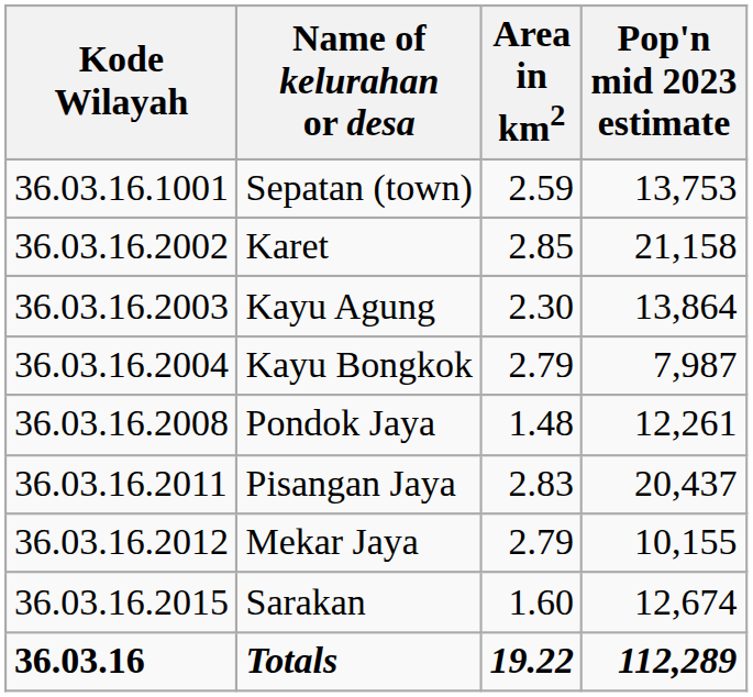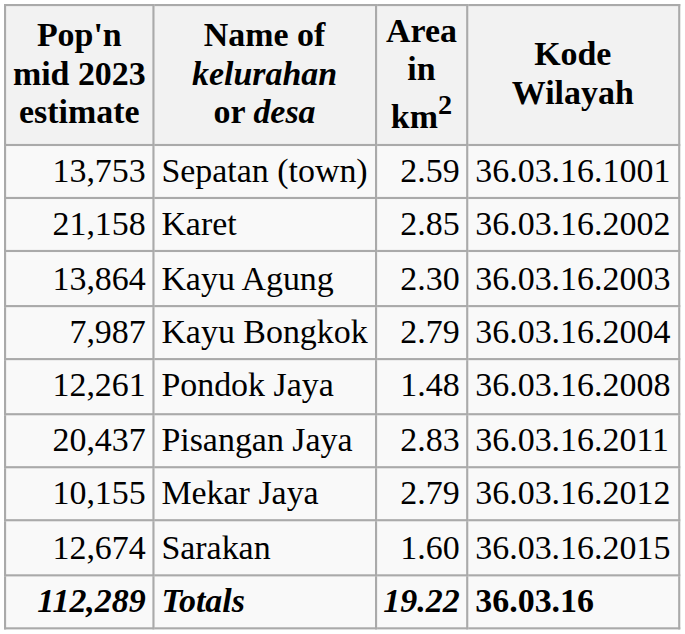 <table class="wikitable">
 <tr>
-<th>Kode <br>Wilayah</th>
+<th>Pop'n<br>mid 2023<br>estimate</th>
 <th>Name of <br><em>kelurahan</em><br>or <em>desa</em></th>
 <th>Area <br>in <br>km<sup>2</sup></th>
-<th>Pop'n<br>mid 2023<br>estimate</th>
+<th>Kode <br>Wilayah</th>
 </tr>
 <tr>
-<td>36.03.16.1001</td>
+<td align="right">13,753</td>
 <td>Sepatan (town)</td>
 <td align="right">2.59</td>
-<td align="right">13,753</td>
+<td>36.03.16.1001</td>
 </tr>
 <tr>
-<td>36.03.16.2002</td>
+<td align="right">21,158</td>
 <td>Karet</td>
 <td align="right">2.85</td>
-<td align="right">21,158</td>
+<td>36.03.16.2002</td>
 </tr>
 <tr>
-<td>36.03.16.2003</td>
+<td align="right">13,864</td>
 <td>Kayu Agung</td>
 <td align="right">2.30</td>
-<td align="right">13,864</td>
+<td>36.03.16.2003</td>
 </tr>
 <tr>
-<td>36.03.16.2004</td>
+<td align="right">7,987</td>
 <td>Kayu Bongkok</td>
 <td align="right">2.79</td>
-<td align="right">7,987</td>
+<td>36.03.16.2004</td>
 </tr>
 <tr>
-<td>36.03.16.2008</td>
+<td align="right">12,261</td>
 <td>Pondok Jaya</td>
 <td align="right">1.48</td>
-<td align="right">12,261</td>
+<td>36.03.16.2008</td>
 </tr>
 <tr>
-<td>36.03.16.2011</td>
+<td align="right">20,437</td>
 <td>Pisangan Jaya</td>
 <td align="right">2.83</td>
-<td align="right">20,437</td>
+<td>36.03.16.2011</td>
 </tr>
 <tr>
-<td>36.03.16.2012</td>
+<td align="right">10,155</td>
 <td>Mekar Jaya</td>
 <td align="right">2.79</td>
-<td align="right">10,155</td>
+<td>36.03.16.2012</td>
 </tr>
 <tr>
-<td>36.03.16.2015</td>
+<td align="right">12,674</td>
 <td>Sarakan</td>
 <td align="right">1.60</td>
-<td align="right">12,674</td>
+<td>36.03.16.2015</td>
 </tr>
 <tr>
-<td><strong>36.03.16</strong></td>
+<td align="right"><strong><em>112,289</em></strong></td>
 <td><strong><em>Totals</em></strong></td>
 <td align="right"><strong><em>19.22</em></strong></td>
-<td align="right"><strong><em>112,289</em></strong></td>
+<td><strong>36.03.16</strong></td>
 </tr>
 </table>
